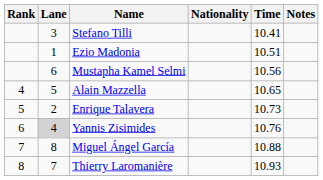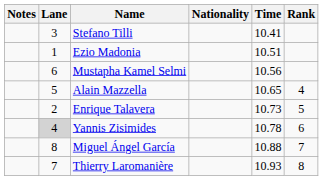 <table class="wikitable sortable" style="text-align:center">
 <tr>
-<th>Rank</th>
+<th>Notes</th>
 <th>Lane</th>
 <th>Name</th>
 <th>Nationality</th>
 <th>Time</th>
-<th>Notes</th>
+<th>Rank</th>
 </tr>
 <tr>
 <td></td>
 <td>3</td>
 <td align=left><a href='#'>Stefano Tilli</a></td>
 <td align=left></td>
 <td>10.41</td>
 <td></td>
 </tr>
 <tr>
 <td></td>
 <td>1</td>
 <td align=left><a href='#'>Ezio Madonia</a></td>
 <td align=left></td>
 <td>10.51</td>
 <td></td>
 </tr>
 <tr>
 <td></td>
 <td>6</td>
 <td align=left><a href='#'>Mustapha Kamel Selmi</a></td>
 <td align=left></td>
 <td>10.56</td>
 <td></td>
 </tr>
 <tr>
-<td>4</td>
+<td></td>
 <td>5</td>
 <td align=left><a href='#'>Alain Mazzella</a></td>
 <td align=left></td>
 <td>10.65</td>
-<td></td>
+<td>4</td>
 </tr>
 <tr>
-<td>5</td>
+<td></td>
 <td>2</td>
 <td align=left><a href='#'>Enrique Talavera</a></td>
 <td align=left></td>
 <td>10.73</td>
-<td></td>
+<td>5</td>
 </tr>
 <tr>
-<td>6</td>
+<td></td>
 <td style="background: lightgrey;">4</td>
 <td align=left><a href='#'>Yannis Zisimides</a></td>
 <td align=left></td>
-<td>10.76</td>
-<td></td>
+<td>10.78</td>
+<td>6</td>
 </tr>
 <tr>
-<td>7</td>
+<td></td>
 <td>8</td>
 <td align=left><a href='#'>Miguel Ángel García</a></td>
 <td align=left></td>
 <td>10.88</td>
-<td></td>
+<td>7</td>
 </tr>
 <tr>
-<td>8</td>
+<td></td>
 <td>7</td>
 <td align=left><a href='#'>Thierry Laromanière</a></td>
 <td align=left></td>
 <td>10.93</td>
-<td></td>
+<td>8</td>
 </tr>
 </table>
